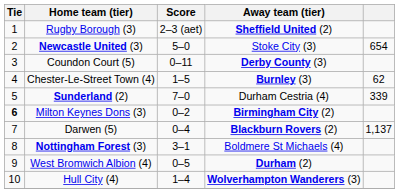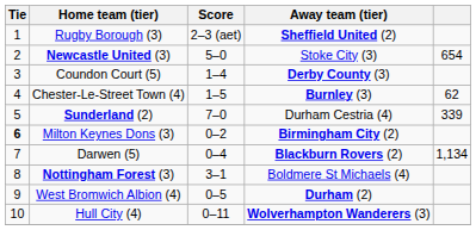 <table class="wikitable" style="text-align:center; font-size:85%">
 <tr>
 <th>Tie</th>
 <th>Home team (tier)</th>
 <th>Score</th>
 <th>Away team (tier)</th>
 <th></th>
 </tr>
 <tr>
 <td>1</td>
 <td><a href='#'>Rugby Borough</a> (3)</td>
 <td>2–3 (aet)</td>
 <td><strong><a href='#'>Sheffield United</a></strong> (2)</td>
 <td></td>
 </tr>
 <tr>
 <td>2</td>
 <td><strong><a href='#'>Newcastle United</a></strong> (3)</td>
 <td>5–0</td>
 <td><a href='#'>Stoke City</a> (3)</td>
 <td>654</td>
 </tr>
 <tr>
 <td>3</td>
 <td>Coundon Court (5)</td>
-<td>0–11</td>
+<td>1–4</td>
 <td><strong><a href='#'>Derby County</a></strong> (3)</td>
 <td></td>
 </tr>
 <tr>
 <td>4</td>
 <td>Chester-Le-Street Town (4)</td>
 <td>1–5</td>
 <td><strong><a href='#'>Burnley</a></strong> (3)</td>
 <td>62</td>
 </tr>
 <tr>
 <td>5</td>
 <td><strong><a href='#'>Sunderland</a></strong> (2)</td>
 <td>7–0</td>
 <td>Durham Cestria (4)</td>
 <td>339</td>
 </tr>
 <tr>
 <td><strong>6</strong></td>
 <td><a href='#'>Milton Keynes Dons</a> (3)</td>
 <td>0–2</td>
 <td><strong><a href='#'>Birmingham City</a></strong> (2)</td>
 <td></td>
 </tr>
 <tr>
 <td>7</td>
 <td>Darwen (5)</td>
 <td>0–4</td>
 <td><strong><a href='#'>Blackburn Rovers</a></strong> (2)</td>
-<td>1,137</td>
+<td>1,134</td>
 </tr>
 <tr>
 <td>8</td>
 <td><strong><a href='#'>Nottingham Forest</a></strong> (3)</td>
 <td>3–1</td>
 <td><a href='#'>Boldmere St Michaels</a> (4)</td>
 <td></td>
 </tr>
 <tr>
 <td>9</td>
 <td><a href='#'>West Bromwich Albion</a> (4)</td>
 <td>0–5</td>
 <td><strong><a href='#'>Durham</a></strong> (2)</td>
 <td></td>
 </tr>
 <tr>
 <td>10</td>
 <td><a href='#'>Hull City</a> (4)</td>
-<td>1–4</td>
+<td>0–11</td>
 <td><strong><a href='#'>Wolverhampton Wanderers</a></strong> (3)</td>
 <td></td>
 </tr>
 <tr>
 </tr>
 </table>
